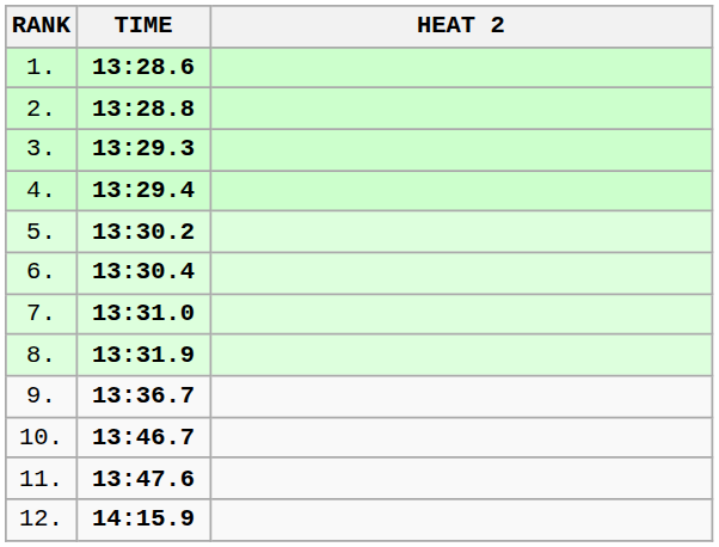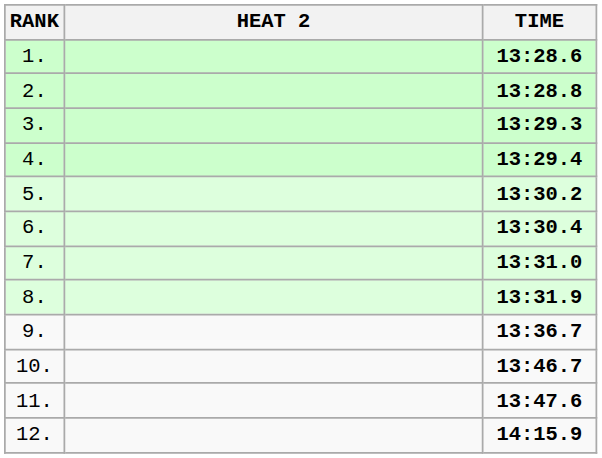 <table class="wikitable" style="border-collapse: collapse; font-size: 90%;">
 <tr>
 <th>RANK</th>
+<th style="width: 20em">HEAT 2</th>
 <th style="width: 5em">TIME</th>
-<th style="width: 20em">HEAT 2</th>
 </tr>
 <tr style="background:#ccffcc;">
 <td align="center">1.</td>
+<td></td>
 <td align="center"><strong>13:28.6</strong></td>
-<td></td>
 </tr>
 <tr style="background:#ccffcc;">
 <td align="center">2.</td>
+<td></td>
 <td align="center"><strong>13:28.8</strong></td>
-<td></td>
 </tr>
 <tr style="background:#ccffcc;">
 <td align="center">3.</td>
+<td></td>
 <td align="center"><strong>13:29.3</strong></td>
-<td></td>
 </tr>
 <tr style="background:#ccffcc;">
 <td align="center">4.</td>
+<td></td>
 <td align="center"><strong>13:29.4</strong></td>
-<td></td>
 </tr>
 <tr style="background:#ddffdd;">
 <td align="center">5.</td>
+<td></td>
 <td align="center"><strong>13:30.2</strong></td>
-<td></td>
 </tr>
 <tr style="background:#ddffdd;">
 <td align="center">6.</td>
+<td></td>
 <td align="center"><strong>13:30.4</strong></td>
-<td></td>
 </tr>
 <tr style="background:#ddffdd;">
 <td align="center">7.</td>
+<td></td>
 <td align="center"><strong>13:31.0</strong></td>
-<td></td>
 </tr>
 <tr style="background:#ddffdd;">
 <td align="center">8.</td>
+<td></td>
 <td align="center"><strong>13:31.9</strong></td>
-<td></td>
 </tr>
 <tr>
 <td align="center">9.</td>
+<td></td>
 <td align="center"><strong>13:36.7   </strong></td>
-<td></td>
 </tr>
 <tr>
 <td align="center">10.</td>
+<td></td>
 <td align="center"><strong>13:46.7   </strong></td>
-<td></td>
 </tr>
 <tr>
 <td align="center">11.</td>
+<td></td>
 <td align="center"><strong>13:47.6   </strong></td>
-<td></td>
 </tr>
 <tr>
 <td align="center">12.</td>
+<td></td>
 <td align="center"><strong>14:15.9 </strong></td>
-<td></td>
 </tr>
 </table>
